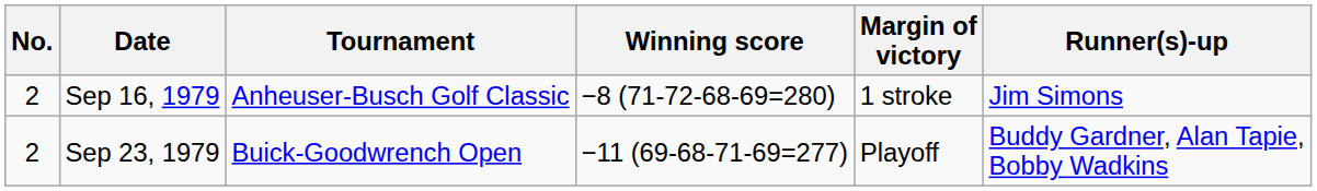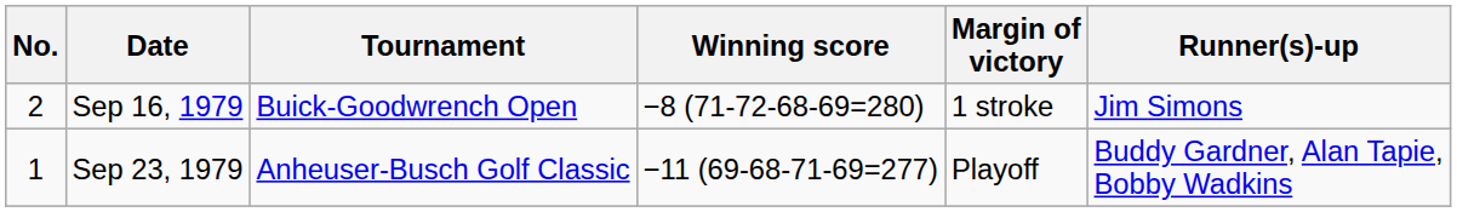 <table class="wikitable" style="font-size:95%;">
 <tr>
 <th>No.</th>
 <th>Date</th>
 <th>Tournament</th>
 <th>Winning score</th>
 <th>Margin of<br>victory</th>
 <th>Runner(s)-up</th>
 </tr>
 <tr>
 <td align=center>2</td>
 <td align=right>Sep 16, <a href='#'>1979</a></td>
-<td><a href='#'>Anheuser-Busch Golf Classic</a></td>
+<td><a href='#'>Buick-Goodwrench Open</a></td>
 <td>−8 (71-72-68-69=280)</td>
 <td>1 stroke</td>
 <td> <a href='#'>Jim Simons</a></td>
 </tr>
 <tr>
-<td align=center>2</td>
+<td align=center>1</td>
 <td align=right>Sep 23, 1979</td>
-<td><a href='#'>Buick-Goodwrench Open</a></td>
+<td><a href='#'>Anheuser-Busch Golf Classic</a></td>
 <td>−11 (69-68-71-69=277)</td>
 <td>Playoff</td>
 <td> <a href='#'>Buddy Gardner</a>,  <a href='#'>Alan Tapie</a>,<br> <a href='#'>Bobby Wadkins</a></td>
 </tr>
 </table>
